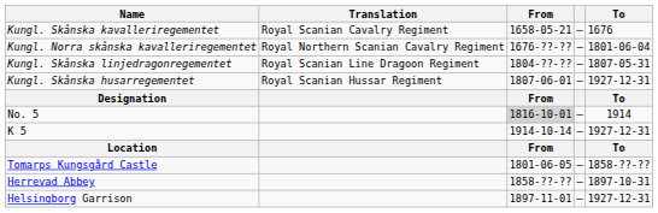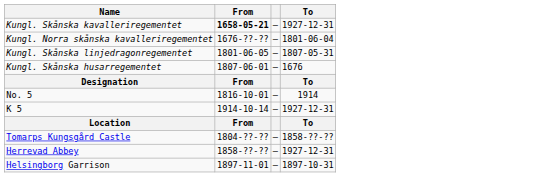 <table class="wikitable">
 <tr>
 <th style="font-weight:bold;">Name</th>
-<th style="font-weight:bold;">Translation</th>
 <th style="text-align: center; font-weight:bold;">From</th>
 <th></th>
 <th style="text-align: center; font-weight:bold;">To</th>
 </tr>
 <tr>
 <td style="font-style:italic;">Kungl. Skånska kavalleriregementet</td>
-<td>Royal Scanian Cavalry Regiment</td>
-<td>1658-05-21</td>
+<td><strong>1658-05-21</strong></td>
 <td>–</td>
-<td>1676</td>
+<td>1927-12-31</td>
 </tr>
 <tr>
 <td style="font-style:italic;">Kungl. Norra skånska kavalleriregementet</td>
-<td>Royal Northern Scanian Cavalry Regiment</td>
 <td>1676-??-??</td>
 <td>–</td>
 <td>1801-06-04</td>
 </tr>
 <tr>
 <td style="font-style:italic;">Kungl. Skånska linjedragonregementet</td>
-<td>Royal Scanian Line Dragoon Regiment</td>
-<td style="text-align: center;">1804-??-??</td>
+<td>1801-06-05</td>
 <td>–</td>
 <td>1807-05-31</td>
 </tr>
 <tr>
 <td style="font-style:italic;">Kungl. Skånska husarregementet</td>
-<td>Royal Scanian Hussar Regiment</td>
 <td>1807-06-01</td>
 <td>–</td>
-<td>1927-12-31</td>
+<td>1676</td>
 </tr>
 <tr>
 <th style="font-weight:bold;">Designation</th>
-<th style="font-weight:bold;"></th>
 <th style="text-align: center; font-weight:bold;">From</th>
 <th></th>
 <th style="text-align: center; font-weight:bold;">To</th>
 </tr>
 <tr>
 <td>No. 5</td>
-<td></td>
-<td style="background: lightgrey; text-align: center;">1816-10-01</td>
+<td style="text-align: center;">1816-10-01</td>
 <td style="text-align: center;">–</td>
 <td style="text-align: center;">1914</td>
 </tr>
 <tr>
 <td>K 5</td>
-<td></td>
 <td style="text-align: center;">1914-10-14</td>
 <td style="text-align: center;">–</td>
 <td style="text-align: center;">1927-12-31</td>
 </tr>
 <tr>
 <th style="font-weight:bold;">Location</th>
-<th style="font-weight:bold;"></th>
 <th style="text-align: center; font-weight:bold;">From</th>
 <th></th>
 <th style="text-align: center; font-weight:bold;">To</th>
 </tr>
 <tr>
 <td><a href='#'>Tomarps Kungsgård Castle</a></td>
-<td></td>
-<td>1801-06-05</td>
+<td style="text-align: center;">1804-??-??</td>
 <td style="text-align: center;">–</td>
 <td style="text-align: center;">1858-??-??</td>
 </tr>
 <tr>
 <td><a href='#'>Herrevad Abbey</a></td>
-<td></td>
 <td style="text-align: center;">1858-??-??</td>
+<td style="text-align: center;">–</td>
+<td style="text-align: center;">1927-12-31</td>
+</tr>
+<tr>
+<td><a href='#'>Helsingborg</a> Garrison</td>
+<td style="text-align: center;">1897-11-01</td>
 <td style="text-align: center;">–</td>
 <td style="text-align: center;">1897-10-31</td>
 </tr>
-<tr>
-<td><a href='#'>Helsingborg</a> Garrison</td>
-<td></td>
-<td style="text-align: center;">1897-11-01</td>
-<td style="text-align: center;">–</td>
-<td style="text-align: center;">1927-12-31</td>
-</tr>
 </table>
